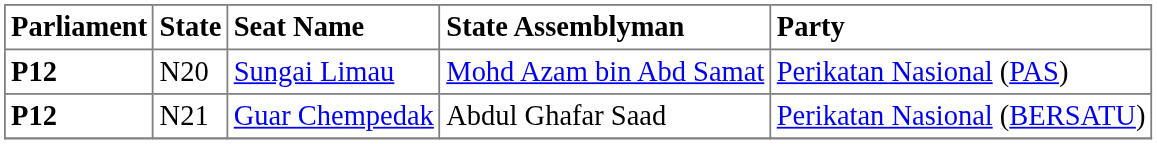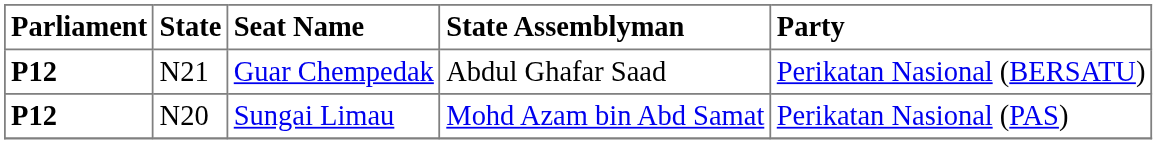 <table class="toccolours sortable" border="1" cellpadding="3" style="border-collapse:collapse; text-align: left;">
 <tr>
 <th align="center">Parliament</th>
 <th>State</th>
 <th>Seat Name</th>
 <th>State Assemblyman</th>
 <th>Party</th>
 </tr>
 <tr>
 <th align="left">P12</th>
+<td>N21</td>
+<td><a href='#'>Guar Chempedak</a></td>
+<td>Abdul Ghafar Saad</td>
+<td><a href='#'>Perikatan Nasional</a> (<a href='#'>BERSATU</a>)</td>
+</tr>
+<tr>
+<th align="left">P12</th>
 <td>N20</td>
 <td><a href='#'>Sungai Limau</a></td>
 <td><a href='#'>Mohd Azam bin Abd Samat</a></td>
 <td><a href='#'>Perikatan Nasional</a> (<a href='#'>PAS</a>)</td>
 </tr>
 <tr>
-<th align="left">P12</th>
-<td>N21</td>
-<td><a href='#'>Guar Chempedak</a></td>
-<td>Abdul Ghafar Saad</td>
-<td><a href='#'>Perikatan Nasional</a> (<a href='#'>BERSATU</a>)</td>
-</tr>
-<tr>
 </tr>
 </table>
